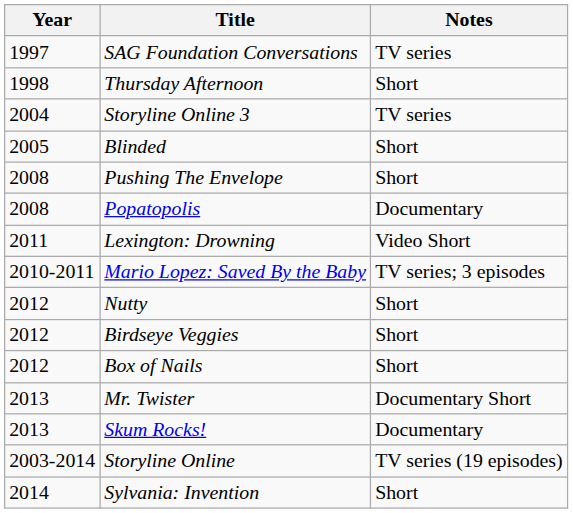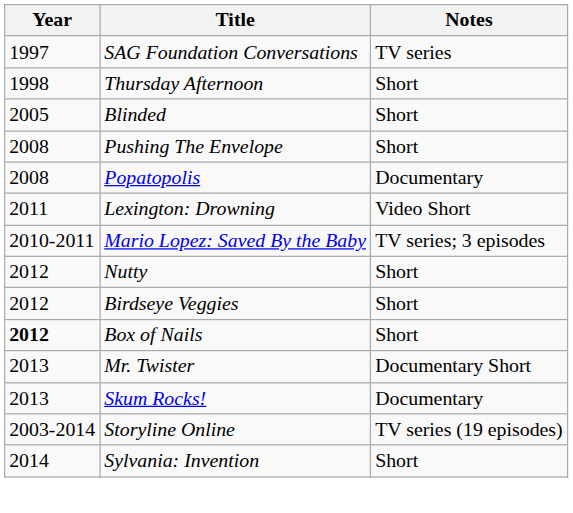 <table class="wikitable sortable">
 <tr>
 <th>Year</th>
 <th>Title</th>
 <th>Notes</th>
 </tr>
 <tr>
 <td>1997</td>
 <td><em>SAG Foundation Conversations</em></td>
 <td>TV series</td>
 </tr>
 <tr>
 <td>1998</td>
 <td><em>Thursday Afternoon</em></td>
 <td>Short</td>
-</tr>
-<tr>
-<td>2004</td>
-<td><em>Storyline Online 3</em></td>
-<td>TV series</td>
 </tr>
 <tr>
 <td>2005</td>
 <td><em>Blinded</em></td>
 <td>Short</td>
 </tr>
 <tr>
 <td>2008</td>
 <td><em>Pushing The Envelope</em></td>
 <td>Short</td>
 </tr>
 <tr>
 <td>2008</td>
 <td><em><a href='#'>Popatopolis</a></em></td>
 <td>Documentary</td>
 </tr>
 <tr>
 <td>2011</td>
 <td><em>Lexington: Drowning</em></td>
 <td>Video Short</td>
 </tr>
 <tr>
 <td>2010-2011</td>
 <td><em><a href='#'>Mario Lopez: Saved By the Baby</a></em></td>
 <td>TV series; 3 episodes</td>
 </tr>
 <tr>
 <td>2012</td>
 <td><em>Nutty</em></td>
 <td>Short</td>
 </tr>
 <tr>
 <td>2012</td>
 <td><em>Birdseye Veggies</em></td>
 <td>Short</td>
 </tr>
 <tr>
-<td>2012</td>
+<td><strong>2012</strong></td>
 <td><em>Box of Nails</em></td>
 <td>Short</td>
 </tr>
 <tr>
 <td>2013</td>
 <td><em>Mr. Twister</em></td>
 <td>Documentary Short</td>
 </tr>
 <tr>
 <td>2013</td>
 <td><em><a href='#'>Skum Rocks!</a></em></td>
 <td>Documentary</td>
 </tr>
 <tr>
 <td>2003-2014</td>
 <td><em>Storyline Online</em></td>
 <td>TV series (19 episodes)</td>
 </tr>
 <tr>
 <td>2014</td>
 <td><em>Sylvania: Invention</em></td>
 <td>Short</td>
 </tr>
 </table>
